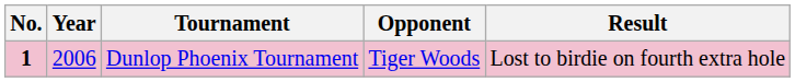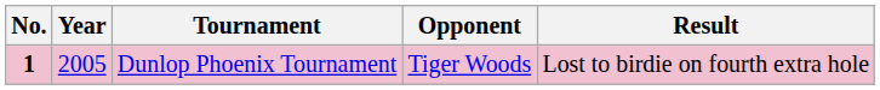 <table class="wikitable" style="font-size:95%;">
 <tr>
 <th>No.</th>
 <th>Year</th>
 <th>Tournament</th>
 <th>Opponent</th>
 <th>Result</th>
 </tr>
 <tr style="background:#F2C1D1;">
 <td align=center><strong>1</strong></td>
-<td><a href='#'>2006</a></td>
+<td><a href='#'>2005</a></td>
 <td><a href='#'>Dunlop Phoenix Tournament</a></td>
 <td> <a href='#'>Tiger Woods</a></td>
 <td>Lost to birdie on fourth extra hole</td>
 </tr>
 </table>
